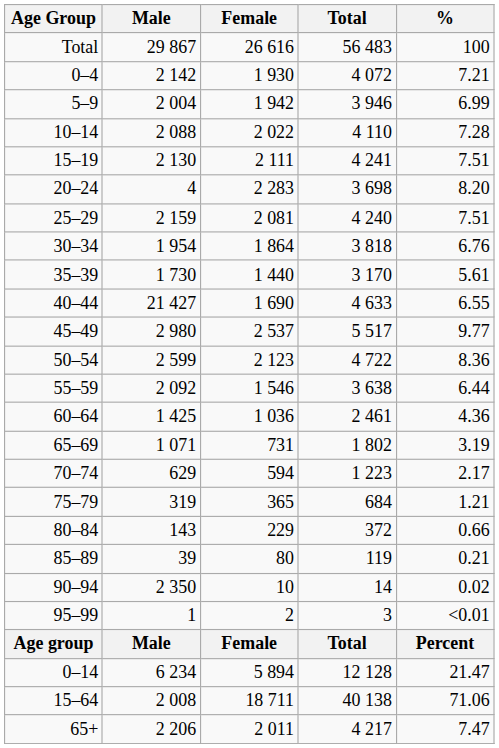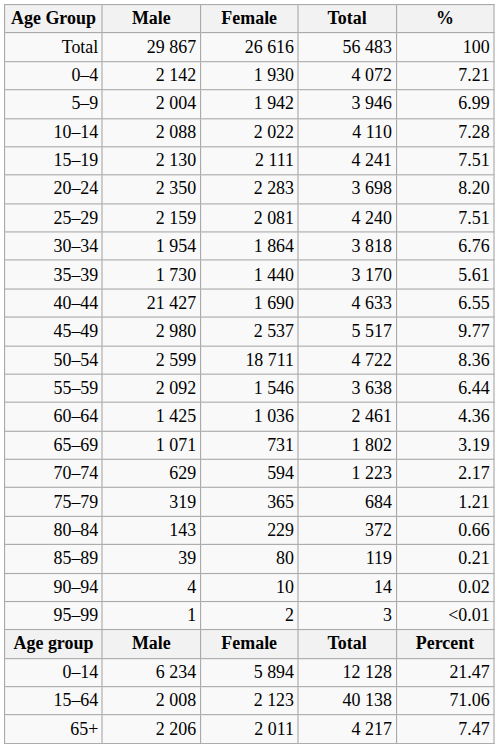 <table class="wikitable">
 <tr>
 <th width="80pt">Age Group</th>
 <th width="80pt">Male</th>
 <th width="80pt">Female</th>
 <th width="80pt">Total</th>
 <th width="80pt">%</th>
 </tr>
 <tr>
 <td align="right">Total</td>
 <td align="right">29 867</td>
 <td align="right">26 616</td>
 <td align="right">56 483</td>
 <td align="right">100</td>
 </tr>
 <tr>
 <td align="right">0–4</td>
 <td align="right">2 142</td>
 <td align="right">1 930</td>
 <td align="right">4 072</td>
 <td align="right">7.21</td>
 </tr>
 <tr>
 <td align="right">5–9</td>
 <td align="right">2 004</td>
 <td align="right">1 942</td>
 <td align="right">3 946</td>
 <td align="right">6.99</td>
 </tr>
 <tr>
 <td align="right">10–14</td>
 <td align="right">2 088</td>
 <td align="right">2 022</td>
 <td align="right">4 110</td>
 <td align="right">7.28</td>
 </tr>
 <tr>
 <td align="right">15–19</td>
 <td align="right">2 130</td>
 <td align="right">2 111</td>
 <td align="right">4 241</td>
 <td align="right">7.51</td>
 </tr>
 <tr>
 <td align="right">20–24</td>
-<td align="right">4</td>
+<td align="right">2 350</td>
 <td align="right">2 283</td>
 <td align="right">3 698</td>
 <td align="right">8.20</td>
 </tr>
 <tr>
 <td align="right">25–29</td>
 <td align="right">2 159</td>
 <td align="right">2 081</td>
 <td align="right">4 240</td>
 <td align="right">7.51</td>
 </tr>
 <tr>
 <td align="right">30–34</td>
 <td align="right">1 954</td>
 <td align="right">1 864</td>
 <td align="right">3 818</td>
 <td align="right">6.76</td>
 </tr>
 <tr>
 <td align="right">35–39</td>
 <td align="right">1 730</td>
 <td align="right">1 440</td>
 <td align="right">3 170</td>
 <td align="right">5.61</td>
 </tr>
 <tr>
 <td align="right">40–44</td>
 <td align="right">21 427</td>
 <td align="right">1 690</td>
 <td align="right">4 633</td>
 <td align="right">6.55</td>
 </tr>
 <tr>
 <td align="right">45–49</td>
 <td align="right">2 980</td>
 <td align="right">2 537</td>
 <td align="right">5 517</td>
 <td align="right">9.77</td>
 </tr>
 <tr>
 <td align="right">50–54</td>
 <td align="right">2 599</td>
-<td align="right">2 123</td>
+<td align="right">18 711</td>
 <td align="right">4 722</td>
 <td align="right">8.36</td>
 </tr>
 <tr>
 <td align="right">55–59</td>
 <td align="right">2 092</td>
 <td align="right">1 546</td>
 <td align="right">3 638</td>
 <td align="right">6.44</td>
 </tr>
 <tr>
 <td align="right">60–64</td>
 <td align="right">1 425</td>
 <td align="right">1 036</td>
 <td align="right">2 461</td>
 <td align="right">4.36</td>
 </tr>
 <tr>
 <td align="right">65–69</td>
 <td align="right">1 071</td>
 <td align="right">731</td>
 <td align="right">1 802</td>
 <td align="right">3.19</td>
 </tr>
 <tr>
 <td align="right">70–74</td>
 <td align="right">629</td>
 <td align="right">594</td>
 <td align="right">1 223</td>
 <td align="right">2.17</td>
 </tr>
 <tr>
 <td align="right">75–79</td>
 <td align="right">319</td>
 <td align="right">365</td>
 <td align="right">684</td>
 <td align="right">1.21</td>
 </tr>
 <tr>
 <td align="right">80–84</td>
 <td align="right">143</td>
 <td align="right">229</td>
 <td align="right">372</td>
 <td align="right">0.66</td>
 </tr>
 <tr>
 <td align="right">85–89</td>
 <td align="right">39</td>
 <td align="right">80</td>
 <td align="right">119</td>
 <td align="right">0.21</td>
 </tr>
 <tr>
 <td align="right">90–94</td>
-<td align="right">2 350</td>
+<td align="right">4</td>
 <td align="right">10</td>
 <td align="right">14</td>
 <td align="right">0.02</td>
 </tr>
 <tr>
 <td align="right">95–99</td>
 <td align="right">1</td>
 <td align="right">2</td>
 <td align="right">3</td>
 <td align="right"><0.01</td>
 </tr>
 <tr>
 <th width="50">Age group</th>
 <th width="80pt">Male</th>
 <th width="80">Female</th>
 <th width="80">Total</th>
 <th width="50">Percent</th>
 </tr>
 <tr>
 <td align="right">0–14</td>
 <td align="right">6 234</td>
 <td align="right">5 894</td>
 <td align="right">12 128</td>
 <td align="right">21.47</td>
 </tr>
 <tr>
 <td align="right">15–64</td>
 <td align="right">2 008</td>
-<td align="right">18 711</td>
+<td align="right">2 123</td>
 <td align="right">40 138</td>
 <td align="right">71.06</td>
 </tr>
 <tr>
 <td align="right">65+</td>
 <td align="right">2 206</td>
 <td align="right">2 011</td>
 <td align="right">4 217</td>
 <td align="right">7.47</td>
 </tr>
 <tr>
 </tr>
 </table>
